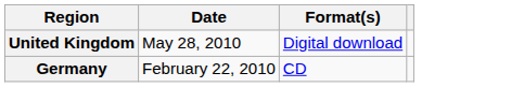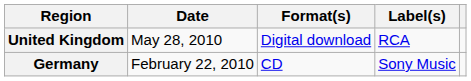 <table class="wikitable plainrowheaders">
 <tr>
 <th scope="col">Region</th>
 <th scope="col">Date</th>
 <th scope="col">Format(s)</th>
+<th scope="col">Label(s)</th>
 <th scope="col"></th>
 </tr>
 <tr>
 <th scope="row">United Kingdom</th>
 <td>May 28, 2010</td>
 <td><a href='#'>Digital download</a></td>
+<td><a href='#'>RCA</a></td>
 <td></td>
 </tr>
 <tr>
 <th scope="row">Germany</th>
 <td>February 22, 2010</td>
 <td><a href='#'>CD</a></td>
+<td><a href='#'>Sony Music</a></td>
 <td></td>
 </tr>
 </table>
